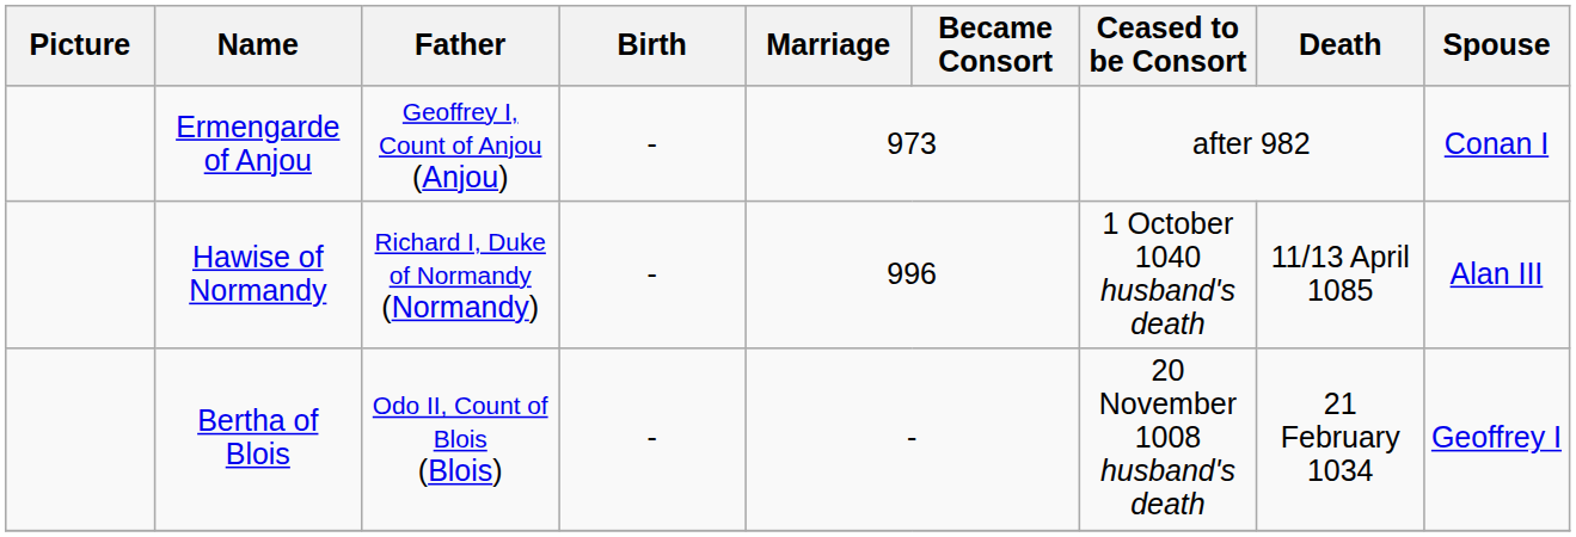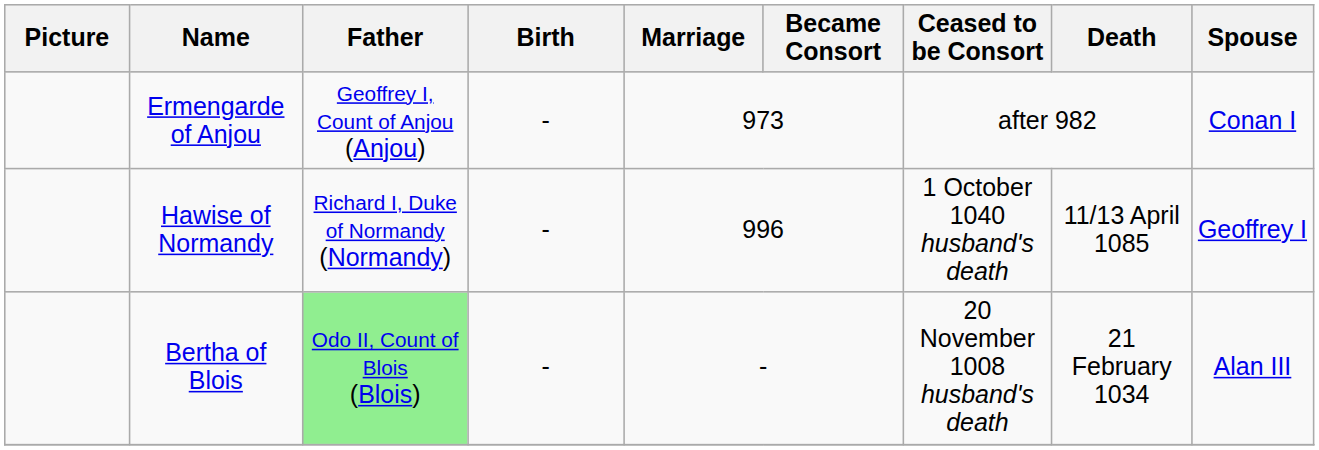 <table width=95% class="wikitable">
 <tr>
 <th width = "8%">Picture</th>
 <th width = "10%">Name</th>
 <th width = "9%">Father</th>
 <th width = "10%">Birth</th>
 <th width = "9%">Marriage</th>
 <th width = "9%">Became Consort</th>
 <th width = "9%">Ceased to be Consort</th>
 <th width = "9%">Death</th>
 <th width = "6%">Spouse</th>
 </tr>
 <tr>
 <td align="center"></td>
 <td align="center"><a href='#'>Ermengarde of Anjou</a><br></td>
 <td align="center"><small><a href='#'>Geoffrey I, Count of Anjou</a></small><br> (<a href='#'>Anjou</a>)</td>
 <td align="center">-</td>
 <td align="center" colspan="2">973</td>
 <td align="center" colspan="2">after 982</td>
 <td align="center"><a href='#'>Conan I</a></td>
 </tr>
 <tr>
 <td align="center"></td>
 <td align="center"><a href='#'>Hawise of Normandy</a><br></td>
 <td align="center"><small><a href='#'>Richard I, Duke of Normandy</a></small><br> (<a href='#'>Normandy</a>)</td>
 <td align="center">-</td>
 <td align="center" colspan="2">996</td>
 <td align="center">1 October 1040<br><em>husband's death</em></td>
 <td align="center">11/13 April 1085</td>
-<td align="center"><a href='#'>Alan III</a></td>
+<td align="center"><a href='#'>Geoffrey I</a></td>
 </tr>
 <tr>
 <td align="center"></td>
 <td align="center"><a href='#'>Bertha of Blois</a><br></td>
-<td align="center"><small><a href='#'>Odo II, Count of Blois</a></small><br> (<a href='#'>Blois</a>)</td>
+<td align="center" style="background: lightgreen;"><small><a href='#'>Odo II, Count of Blois</a></small><br> (<a href='#'>Blois</a>)</td>
 <td align="center">-</td>
 <td align="center" colspan="2">-</td>
 <td align="center">20 November 1008<br><em>husband's death</em></td>
 <td align="center">21 February 1034</td>
-<td align="center"><a href='#'>Geoffrey I</a></td>
+<td align="center"><a href='#'>Alan III</a></td>
 </tr>
 <tr>
 </tr>
 </table>
